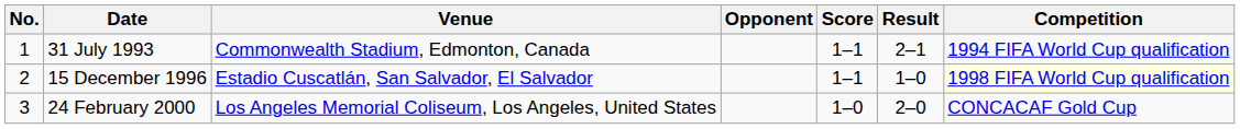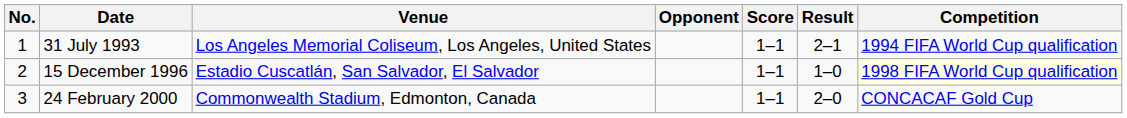 <table class="wikitable sortable">
 <tr>
 <th scope="col">No.</th>
 <th scope="col">Date</th>
 <th scope="col">Venue</th>
 <th scope="col">Opponent</th>
 <th scope="col">Score</th>
 <th scope="col">Result</th>
 <th scope="col">Competition</th>
 </tr>
 <tr>
 <td align="center">1</td>
 <td>31 July 1993</td>
-<td><a href='#'>Commonwealth Stadium</a>, Edmonton, Canada</td>
+<td><a href='#'>Los Angeles Memorial Coliseum</a>, Los Angeles, United States</td>
 <td></td>
 <td align="center">1–1</td>
 <td align="center">2–1</td>
 <td><a href='#'>1994 FIFA World Cup qualification</a></td>
 </tr>
 <tr>
 <td align="center">2</td>
 <td>15 December 1996</td>
 <td><a href='#'>Estadio Cuscatlán</a>, <a href='#'>San Salvador</a>, <a href='#'>El Salvador</a></td>
 <td></td>
 <td align="center">1–1</td>
 <td align="center">1–0</td>
 <td style="background: lightyellow;"><a href='#'>1998 FIFA World Cup qualification</a></td>
 </tr>
 <tr>
 <td align="center">3</td>
 <td>24 February 2000</td>
-<td><a href='#'>Los Angeles Memorial Coliseum</a>, Los Angeles, United States</td>
+<td><a href='#'>Commonwealth Stadium</a>, Edmonton, Canada</td>
 <td></td>
-<td align="center">1–0</td>
+<td align="center">1–1</td>
 <td align="center">2–0</td>
 <td><a href='#'>CONCACAF Gold Cup</a></td>
 </tr>
 </table>
